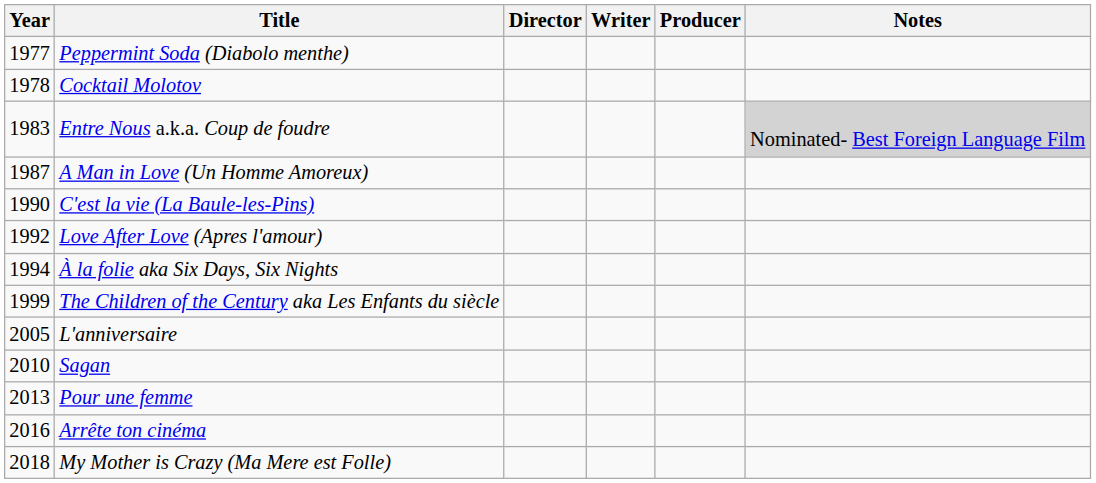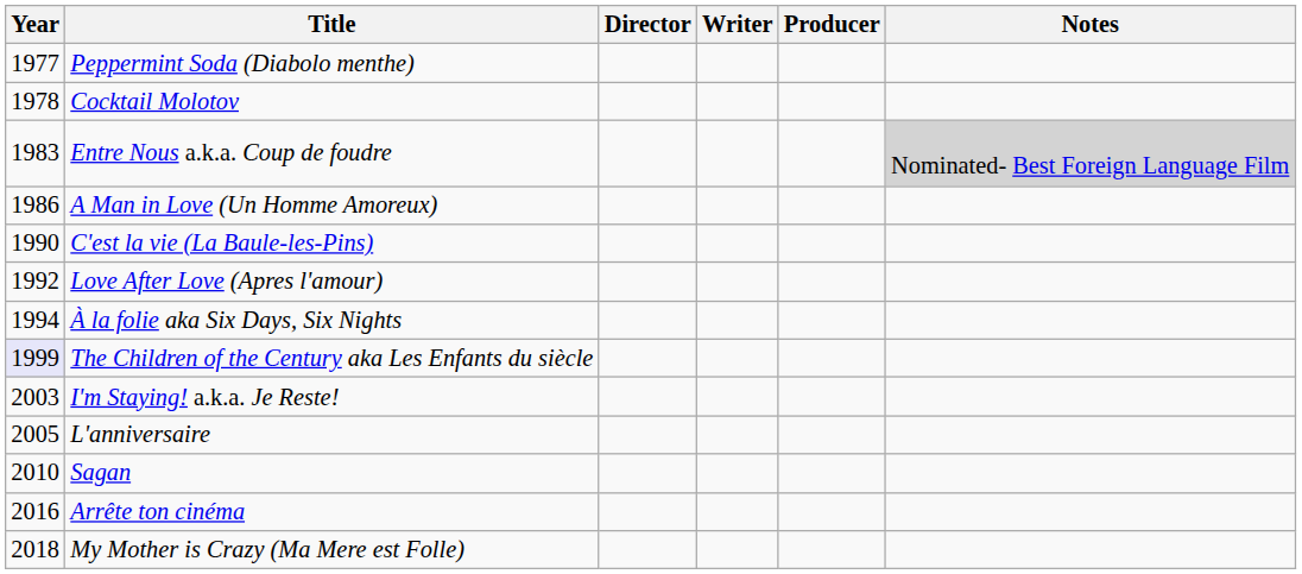 <table class="wikitable">
 <tr>
 <th>Year</th>
 <th>Title</th>
 <th>Director</th>
 <th>Writer</th>
 <th>Producer</th>
 <th>Notes</th>
 </tr>
 <tr>
 <td>1977</td>
 <td><em><a href='#'>Peppermint Soda</a>  (Diabolo menthe)</em></td>
 <td></td>
 <td></td>
 <td></td>
 <td></td>
 </tr>
 <tr>
 <td>1978</td>
 <td><em><a href='#'>Cocktail Molotov</a></em></td>
 <td></td>
 <td></td>
 <td></td>
 <td></td>
 </tr>
 <tr>
 <td>1983</td>
 <td><em><a href='#'>Entre Nous</a></em> a.k.a. <em>Coup de foudre</em></td>
 <td></td>
 <td></td>
 <td></td>
 <td style="background: lightgrey;"><br>Nominated- <a href='#'>Best Foreign Language Film</a></td>
 </tr>
 <tr>
-<td>1987</td>
+<td>1986</td>
 <td><em><a href='#'>A Man in Love</a> (Un Homme Amoreux)</em></td>
 <td></td>
 <td></td>
 <td></td>
 <td></td>
 </tr>
 <tr>
 <td>1990</td>
 <td><em><a href='#'>C'est la vie (La Baule-les-Pins)</a></em></td>
 <td></td>
 <td></td>
 <td></td>
 <td></td>
 </tr>
 <tr>
 <td>1992</td>
 <td><em><a href='#'>Love After Love</a> (Apres l'amour)</em></td>
 <td></td>
 <td></td>
 <td></td>
 <td></td>
 </tr>
 <tr>
 <td>1994</td>
 <td><em><a href='#'>À la folie</a> aka Six Days, Six Nights</em></td>
 <td></td>
 <td></td>
 <td></td>
 <td></td>
 </tr>
 <tr>
-<td>1999</td>
+<td style="background: lavender;">1999</td>
 <td><em><a href='#'>The Children of the Century</a> aka Les Enfants du siècle</em></td>
+<td></td>
+<td></td>
+<td></td>
+<td></td>
+</tr>
+<tr>
+<td>2003</td>
+<td><em><a href='#'>I'm Staying!</a></em> a.k.a. <em>Je Reste!</em></td>
 <td></td>
 <td></td>
 <td></td>
 <td></td>
 </tr>
 <tr>
 <td>2005</td>
 <td><em>L'anniversaire</em></td>
 <td></td>
 <td></td>
 <td></td>
 <td></td>
 </tr>
 <tr>
 <td>2010</td>
 <td><em><a href='#'>Sagan</a></em></td>
 <td></td>
 <td></td>
 <td></td>
 <td></td>
 </tr>
 <tr>
-<td>2013</td>
-<td><em><a href='#'>Pour une femme</a></em></td>
-<td></td>
-<td></td>
-<td></td>
-<td></td>
-</tr>
-<tr>
 <td>2016</td>
 <td><em><a href='#'>Arrête ton cinéma</a></em></td>
 <td></td>
 <td></td>
 <td></td>
 <td></td>
 </tr>
 <tr>
 <td>2018</td>
 <td><em>My Mother is Crazy (Ma Mere est Folle)</em></td>
 <td></td>
 <td></td>
 <td></td>
 <td></td>
 </tr>
 </table>
